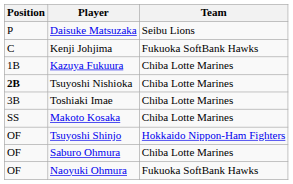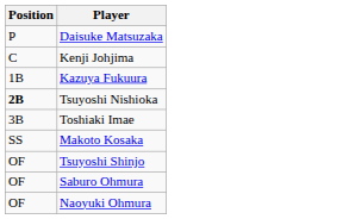 <table class="wikitable">
 <tr>
 <th>Position</th>
 <th>Player</th>
-<th>Team</th>
 </tr>
 <tr>
 <td>P</td>
 <td><a href='#'>Daisuke Matsuzaka</a></td>
-<td>Seibu Lions</td>
 </tr>
 <tr>
 <td>C</td>
 <td>Kenji Johjima</td>
-<td>Fukuoka SoftBank Hawks</td>
 </tr>
 <tr>
 <td>1B</td>
 <td><a href='#'>Kazuya Fukuura</a></td>
-<td>Chiba Lotte Marines</td>
 </tr>
 <tr>
 <td><strong>2B</strong></td>
 <td>Tsuyoshi Nishioka</td>
-<td>Chiba Lotte Marines</td>
 </tr>
 <tr>
 <td>3B</td>
 <td>Toshiaki Imae</td>
-<td>Chiba Lotte Marines</td>
 </tr>
 <tr>
 <td>SS</td>
 <td><a href='#'>Makoto Kosaka</a></td>
-<td>Chiba Lotte Marines</td>
 </tr>
 <tr>
 <td>OF</td>
 <td><a href='#'>Tsuyoshi Shinjo</a></td>
-<td><a href='#'>Hokkaido Nippon-Ham Fighters</a></td>
 </tr>
 <tr>
 <td>OF</td>
 <td><a href='#'>Saburo Ohmura</a></td>
-<td>Chiba Lotte Marines</td>
 </tr>
 <tr>
 <td>OF</td>
 <td><a href='#'>Naoyuki Ohmura</a></td>
-<td>Fukuoka SoftBank Hawks</td>
 </tr>
 </table>
